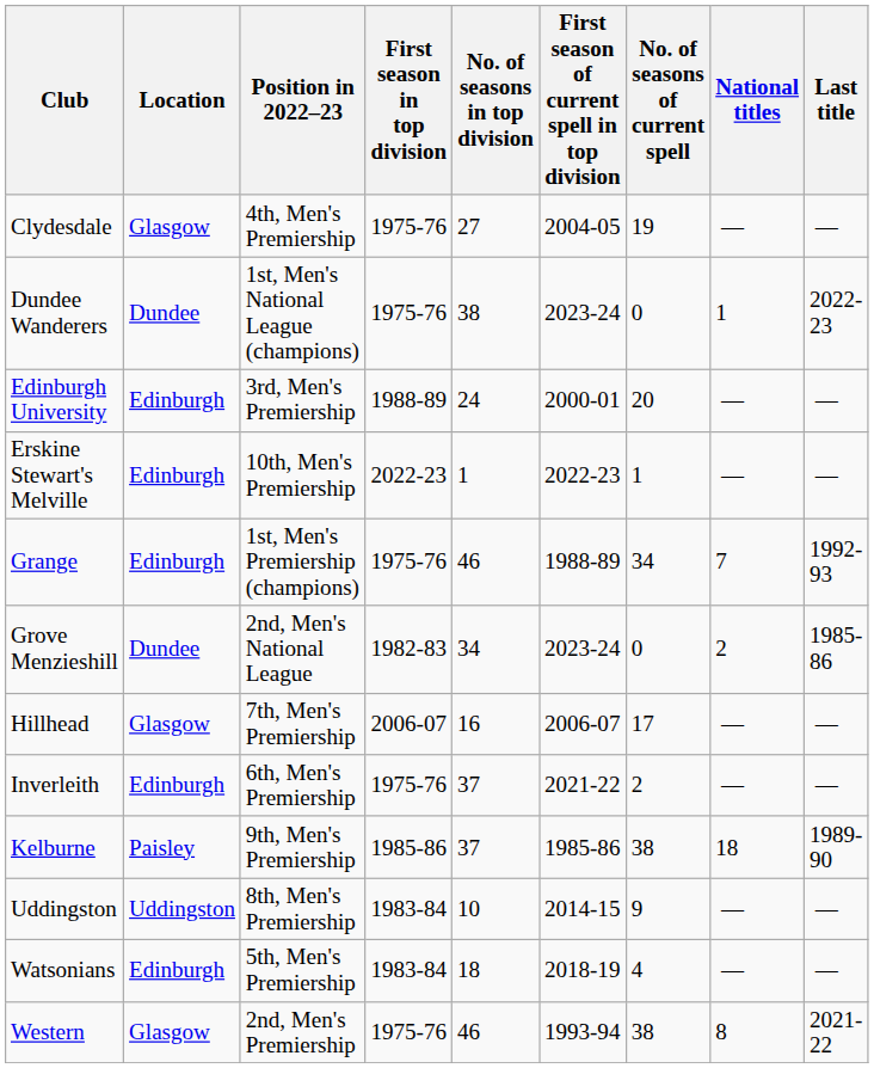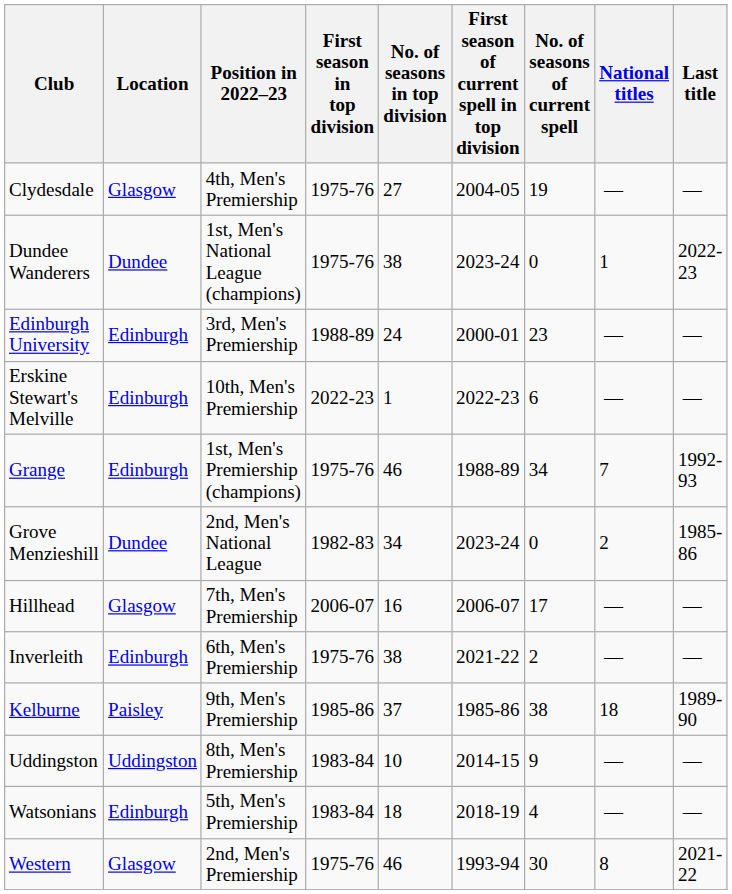 <table class="wikitable sortable" style="text-align: left">
 <tr>
 <th>Club</th>
 <th>Location</th>
 <th>Position in 2022–23</th>
 <th>First season in<br>top division</th>
 <th>No. of seasons in top division</th>
 <th>First season of current<br>spell in top division</th>
 <th>No. of seasons of current spell</th>
 <th><a href='#'>National titles</a></th>
 <th>Last title</th>
 </tr>
 <tr>
 <td>Clydesdale</td>
 <td><a href='#'>Glasgow</a></td>
 <td>4th, Men's Premiership</td>
 <td>1975-76</td>
 <td>27</td>
 <td>2004-05</td>
 <td>19</td>
 <td> —</td>
 <td> —</td>
 </tr>
 <tr>
 <td>Dundee Wanderers</td>
 <td><a href='#'>Dundee</a></td>
 <td>1st, Men's National League (champions)</td>
 <td>1975-76</td>
 <td>38</td>
 <td>2023-24</td>
 <td>0</td>
 <td>1</td>
 <td>2022-23</td>
 </tr>
 <tr>
 <td><a href='#'>Edinburgh University</a></td>
 <td><a href='#'>Edinburgh</a></td>
 <td>3rd, Men's Premiership</td>
 <td>1988-89</td>
 <td>24</td>
 <td>2000-01</td>
-<td>20</td>
+<td>23</td>
 <td> —</td>
 <td> —</td>
 </tr>
 <tr>
 <td>Erskine Stewart's Melville</td>
 <td><a href='#'>Edinburgh</a></td>
 <td>10th, Men's Premiership</td>
 <td>2022-23</td>
 <td>1</td>
 <td>2022-23</td>
-<td>1</td>
+<td>6</td>
 <td> —</td>
 <td> —</td>
 </tr>
 <tr>
 <td><a href='#'>Grange</a></td>
 <td><a href='#'>Edinburgh</a></td>
 <td>1st, Men's Premiership (champions)</td>
 <td>1975-76</td>
 <td>46</td>
 <td>1988-89</td>
 <td>34</td>
 <td>7</td>
 <td>1992-93</td>
 </tr>
 <tr>
 <td>Grove Menzieshill</td>
 <td><a href='#'>Dundee</a></td>
 <td> 2nd, Men's National League</td>
 <td>1982-83</td>
 <td>34</td>
 <td>2023-24</td>
 <td>0</td>
 <td>2</td>
 <td>1985-86</td>
 </tr>
 <tr>
 <td>Hillhead</td>
 <td><a href='#'>Glasgow</a></td>
 <td>7th, Men's Premiership</td>
 <td>2006-07</td>
 <td>16</td>
 <td>2006-07</td>
 <td>17</td>
 <td> —</td>
 <td> —</td>
 </tr>
 <tr>
 <td>Inverleith</td>
 <td><a href='#'>Edinburgh</a></td>
 <td>6th, Men's Premiership</td>
 <td>1975-76</td>
-<td>37</td>
+<td>38</td>
 <td>2021-22</td>
 <td>2</td>
 <td> —</td>
 <td> —</td>
 </tr>
 <tr>
 <td><a href='#'>Kelburne</a></td>
 <td><a href='#'>Paisley</a></td>
 <td>9th, Men's Premiership</td>
 <td>1985-86</td>
 <td>37</td>
 <td>1985-86</td>
 <td>38</td>
 <td>18</td>
 <td>1989-90</td>
 </tr>
 <tr>
 <td>Uddingston</td>
 <td><a href='#'>Uddingston</a></td>
 <td>8th, Men's Premiership</td>
 <td>1983-84</td>
 <td>10</td>
 <td>2014-15</td>
 <td>9</td>
 <td> —</td>
 <td> —</td>
 </tr>
 <tr>
 <td>Watsonians</td>
 <td><a href='#'>Edinburgh</a></td>
 <td>5th, Men's Premiership</td>
 <td>1983-84</td>
 <td>18</td>
 <td>2018-19</td>
 <td>4</td>
 <td> —</td>
 <td> —</td>
 </tr>
 <tr>
 <td><a href='#'>Western</a></td>
 <td><a href='#'>Glasgow</a></td>
 <td>2nd, Men's Premiership</td>
 <td>1975-76</td>
 <td>46</td>
 <td>1993-94</td>
-<td>38</td>
+<td>30</td>
 <td>8</td>
 <td>2021-22</td>
 </tr>
 <tr>
 </tr>
 </table>
